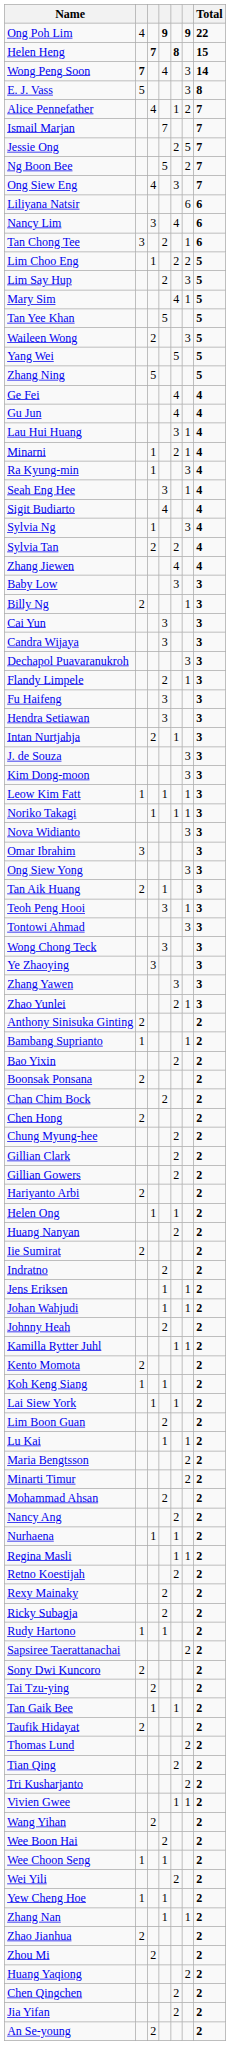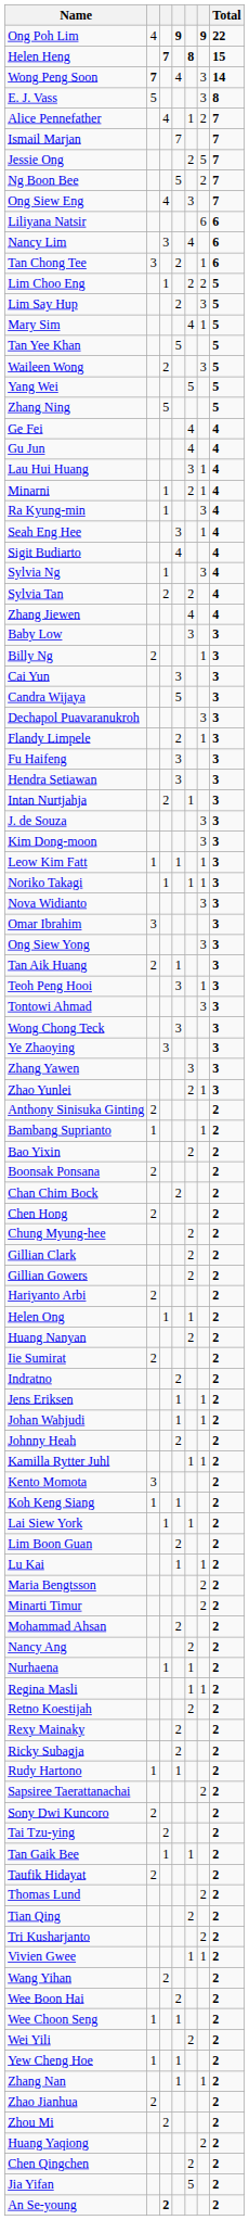 <table class="wikitable sortable">
 <tr>
 <th>Name</th>
 <th></th>
 <th></th>
 <th></th>
 <th></th>
 <th></th>
 <th>Total</th>
 </tr>
 <tr>
 <td> <a href='#'>Ong Poh Lim</a></td>
 <td>4</td>
 <td></td>
 <td><strong>9</strong></td>
 <td></td>
 <td><strong>9</strong></td>
 <td><strong>22</strong></td>
 </tr>
 <tr>
 <td> <a href='#'>Helen Heng</a></td>
 <td></td>
 <td><strong>7</strong></td>
 <td></td>
 <td><strong>8</strong></td>
 <td></td>
 <td><strong>15</strong></td>
 </tr>
 <tr>
 <td> <a href='#'>Wong Peng Soon</a></td>
 <td><strong>7</strong></td>
 <td></td>
 <td>4</td>
 <td></td>
 <td>3</td>
 <td><strong>14</strong></td>
 </tr>
 <tr>
 <td> <a href='#'>E. J. Vass</a></td>
 <td>5</td>
 <td></td>
 <td></td>
 <td></td>
 <td>3</td>
 <td><strong>8</strong></td>
 </tr>
 <tr>
 <td> <a href='#'>Alice Pennefather</a></td>
 <td></td>
 <td>4</td>
 <td></td>
 <td>1</td>
 <td>2</td>
 <td><strong>7</strong></td>
 </tr>
 <tr>
 <td> <a href='#'>Ismail Marjan</a></td>
 <td></td>
 <td></td>
 <td>7</td>
 <td></td>
 <td></td>
 <td><strong>7</strong></td>
 </tr>
 <tr>
 <td> <a href='#'>Jessie Ong</a></td>
 <td></td>
 <td></td>
 <td></td>
 <td>2</td>
 <td>5</td>
 <td><strong>7</strong></td>
 </tr>
 <tr>
 <td> <a href='#'>Ng Boon Bee</a></td>
 <td></td>
 <td></td>
 <td>5</td>
 <td></td>
 <td>2</td>
 <td><strong>7</strong></td>
 </tr>
 <tr>
 <td> <a href='#'>Ong Siew Eng</a></td>
 <td></td>
 <td>4</td>
 <td></td>
 <td>3</td>
 <td></td>
 <td><strong>7</strong></td>
 </tr>
 <tr>
 <td> <a href='#'>Liliyana Natsir</a></td>
 <td></td>
 <td></td>
 <td></td>
 <td></td>
 <td>6</td>
 <td><strong>6</strong></td>
 </tr>
 <tr>
 <td> <a href='#'>Nancy Lim</a></td>
 <td></td>
 <td>3</td>
 <td></td>
 <td>4</td>
 <td></td>
 <td><strong>6</strong></td>
 </tr>
 <tr>
 <td> <a href='#'>Tan Chong Tee</a></td>
 <td>3</td>
 <td></td>
 <td>2</td>
 <td></td>
 <td>1</td>
 <td><strong>6</strong></td>
 </tr>
 <tr>
 <td> <a href='#'>Lim Choo Eng</a></td>
 <td></td>
 <td>1</td>
 <td></td>
 <td>2</td>
 <td>2</td>
 <td><strong>5</strong></td>
 </tr>
 <tr>
 <td> <a href='#'>Lim Say Hup</a></td>
 <td></td>
 <td></td>
 <td>2</td>
 <td></td>
 <td>3</td>
 <td><strong>5</strong></td>
 </tr>
 <tr>
 <td> <a href='#'>Mary Sim</a></td>
 <td></td>
 <td></td>
 <td></td>
 <td>4</td>
 <td>1</td>
 <td><strong>5</strong></td>
 </tr>
 <tr>
 <td> <a href='#'>Tan Yee Khan</a></td>
 <td></td>
 <td></td>
 <td>5</td>
 <td></td>
 <td></td>
 <td><strong>5</strong></td>
 </tr>
 <tr>
 <td> <a href='#'>Waileen Wong</a></td>
 <td></td>
 <td>2</td>
 <td></td>
 <td></td>
 <td>3</td>
 <td><strong>5</strong></td>
 </tr>
 <tr>
 <td> <a href='#'>Yang Wei</a></td>
 <td></td>
 <td></td>
 <td></td>
 <td>5</td>
 <td></td>
 <td><strong>5</strong></td>
 </tr>
 <tr>
 <td> <a href='#'>Zhang Ning</a></td>
 <td></td>
 <td>5</td>
 <td></td>
 <td></td>
 <td></td>
 <td><strong>5</strong></td>
 </tr>
 <tr>
 <td> <a href='#'>Ge Fei</a></td>
 <td></td>
 <td></td>
 <td></td>
 <td>4</td>
 <td></td>
 <td><strong>4</strong></td>
 </tr>
 <tr>
 <td> <a href='#'>Gu Jun</a></td>
 <td></td>
 <td></td>
 <td></td>
 <td>4</td>
 <td></td>
 <td><strong>4</strong></td>
 </tr>
 <tr>
 <td> <a href='#'>Lau Hui Huang</a></td>
 <td></td>
 <td></td>
 <td></td>
 <td>3</td>
 <td>1</td>
 <td><strong>4</strong></td>
 </tr>
 <tr>
 <td> <a href='#'>Minarni</a></td>
 <td></td>
 <td>1</td>
 <td></td>
 <td>2</td>
 <td>1</td>
 <td><strong>4</strong></td>
 </tr>
 <tr>
 <td> <a href='#'>Ra Kyung-min</a></td>
 <td></td>
 <td>1</td>
 <td></td>
 <td></td>
 <td>3</td>
 <td><strong>4</strong></td>
 </tr>
 <tr>
 <td> <a href='#'>Seah Eng Hee</a></td>
 <td></td>
 <td></td>
 <td>3</td>
 <td></td>
 <td>1</td>
 <td><strong>4</strong></td>
 </tr>
 <tr>
 <td> <a href='#'>Sigit Budiarto</a></td>
 <td></td>
 <td></td>
 <td>4</td>
 <td></td>
 <td></td>
 <td><strong>4</strong></td>
 </tr>
 <tr>
 <td> <a href='#'>Sylvia Ng</a></td>
 <td></td>
 <td>1</td>
 <td></td>
 <td></td>
 <td>3</td>
 <td><strong>4</strong></td>
 </tr>
 <tr>
 <td> <a href='#'>Sylvia Tan</a></td>
 <td></td>
 <td>2</td>
 <td></td>
 <td>2</td>
 <td></td>
 <td><strong>4</strong></td>
 </tr>
 <tr>
 <td> <a href='#'>Zhang Jiewen</a></td>
 <td></td>
 <td></td>
 <td></td>
 <td>4</td>
 <td></td>
 <td><strong>4</strong></td>
 </tr>
 <tr>
 <td> <a href='#'>Baby Low</a></td>
 <td></td>
 <td></td>
 <td></td>
 <td>3</td>
 <td></td>
 <td><strong>3</strong></td>
 </tr>
 <tr>
 <td> <a href='#'>Billy Ng</a></td>
 <td>2</td>
 <td></td>
 <td></td>
 <td></td>
 <td>1</td>
 <td><strong>3</strong></td>
 </tr>
 <tr>
 <td> <a href='#'>Cai Yun</a></td>
 <td></td>
 <td></td>
 <td>3</td>
 <td></td>
 <td></td>
 <td><strong>3</strong></td>
 </tr>
 <tr>
 <td> <a href='#'>Candra Wijaya</a></td>
 <td></td>
 <td></td>
-<td>3</td>
+<td>5</td>
 <td></td>
 <td></td>
 <td><strong>3</strong></td>
 </tr>
 <tr>
 <td> <a href='#'>Dechapol Puavaranukroh</a></td>
 <td></td>
 <td></td>
 <td></td>
 <td></td>
 <td>3</td>
 <td><strong>3</strong></td>
 </tr>
 <tr>
 <td> <a href='#'>Flandy Limpele</a></td>
 <td></td>
 <td></td>
 <td>2</td>
 <td></td>
 <td>1</td>
 <td><strong>3</strong></td>
 </tr>
 <tr>
 <td> <a href='#'>Fu Haifeng</a></td>
 <td></td>
 <td></td>
 <td>3</td>
 <td></td>
 <td></td>
 <td><strong>3</strong></td>
 </tr>
 <tr>
 <td> <a href='#'>Hendra Setiawan</a></td>
 <td></td>
 <td></td>
 <td>3</td>
 <td></td>
 <td></td>
 <td><strong>3</strong></td>
 </tr>
 <tr>
 <td> <a href='#'>Intan Nurtjahja</a></td>
 <td></td>
 <td>2</td>
 <td></td>
 <td>1</td>
 <td></td>
 <td><strong>3</strong></td>
 </tr>
 <tr>
 <td> <a href='#'>J. de Souza</a></td>
 <td></td>
 <td></td>
 <td></td>
 <td></td>
 <td>3</td>
 <td><strong>3</strong></td>
 </tr>
 <tr>
 <td> <a href='#'>Kim Dong-moon</a></td>
 <td></td>
 <td></td>
 <td></td>
 <td></td>
 <td>3</td>
 <td><strong>3</strong></td>
 </tr>
 <tr>
 <td> <a href='#'>Leow Kim Fatt</a></td>
 <td>1</td>
 <td></td>
 <td>1</td>
 <td></td>
 <td>1</td>
 <td><strong>3</strong></td>
 </tr>
 <tr>
 <td> <a href='#'>Noriko Takagi</a></td>
 <td></td>
 <td>1</td>
 <td></td>
 <td>1</td>
 <td>1</td>
 <td><strong>3</strong></td>
 </tr>
 <tr>
 <td> <a href='#'>Nova Widianto</a></td>
 <td></td>
 <td></td>
 <td></td>
 <td></td>
 <td>3</td>
 <td><strong>3</strong></td>
 </tr>
 <tr>
 <td> <a href='#'>Omar Ibrahim</a></td>
 <td>3</td>
 <td></td>
 <td></td>
 <td></td>
 <td></td>
 <td><strong>3</strong></td>
 </tr>
 <tr>
 <td> <a href='#'>Ong Siew Yong</a></td>
 <td></td>
 <td></td>
 <td></td>
 <td></td>
 <td>3</td>
 <td><strong>3</strong></td>
 </tr>
 <tr>
 <td> <a href='#'>Tan Aik Huang</a></td>
 <td>2</td>
 <td></td>
 <td>1</td>
 <td></td>
 <td></td>
 <td><strong>3</strong></td>
 </tr>
 <tr>
 <td> <a href='#'>Teoh Peng Hooi</a></td>
 <td></td>
 <td></td>
 <td>3</td>
 <td></td>
 <td>1</td>
 <td><strong>3</strong></td>
 </tr>
 <tr>
 <td> <a href='#'>Tontowi Ahmad</a></td>
 <td></td>
 <td></td>
 <td></td>
 <td></td>
 <td>3</td>
 <td><strong>3</strong></td>
 </tr>
 <tr>
 <td> <a href='#'>Wong Chong Teck</a></td>
 <td></td>
 <td></td>
 <td>3</td>
 <td></td>
 <td></td>
 <td><strong>3</strong></td>
 </tr>
 <tr>
 <td> <a href='#'>Ye Zhaoying</a></td>
 <td></td>
 <td>3</td>
 <td></td>
 <td></td>
 <td></td>
 <td><strong>3</strong></td>
 </tr>
 <tr>
 <td> <a href='#'>Zhang Yawen</a></td>
 <td></td>
 <td></td>
 <td></td>
 <td>3</td>
 <td></td>
 <td><strong>3</strong></td>
 </tr>
 <tr>
 <td> <a href='#'>Zhao Yunlei</a></td>
 <td></td>
 <td></td>
 <td></td>
 <td>2</td>
 <td>1</td>
 <td><strong>3</strong></td>
 </tr>
 <tr>
 <td> <a href='#'>Anthony Sinisuka Ginting</a></td>
 <td>2</td>
 <td></td>
 <td></td>
 <td></td>
 <td></td>
 <td><strong>2</strong></td>
 </tr>
 <tr>
 <td> <a href='#'>Bambang Suprianto</a></td>
 <td>1</td>
 <td></td>
 <td></td>
 <td></td>
 <td>1</td>
 <td><strong>2</strong></td>
 </tr>
 <tr>
 <td> <a href='#'>Bao Yixin</a></td>
 <td></td>
 <td></td>
 <td></td>
 <td>2</td>
 <td></td>
 <td><strong>2</strong></td>
 </tr>
 <tr>
 <td> <a href='#'>Boonsak Ponsana</a></td>
 <td>2</td>
 <td></td>
 <td></td>
 <td></td>
 <td></td>
 <td><strong>2</strong></td>
 </tr>
 <tr>
 <td> <a href='#'>Chan Chim Bock</a></td>
 <td></td>
 <td></td>
 <td>2</td>
 <td></td>
 <td></td>
 <td><strong>2</strong></td>
 </tr>
 <tr>
 <td> <a href='#'>Chen Hong</a></td>
 <td>2</td>
 <td></td>
 <td></td>
 <td></td>
 <td></td>
 <td><strong>2</strong></td>
 </tr>
 <tr>
 <td> <a href='#'>Chung Myung-hee</a></td>
 <td></td>
 <td></td>
 <td></td>
 <td>2</td>
 <td></td>
 <td><strong>2</strong></td>
 </tr>
 <tr>
 <td> <a href='#'>Gillian Clark</a></td>
 <td></td>
 <td></td>
 <td></td>
 <td>2</td>
 <td></td>
 <td><strong>2</strong></td>
 </tr>
 <tr>
 <td> <a href='#'>Gillian Gowers</a></td>
 <td></td>
 <td></td>
 <td></td>
 <td>2</td>
 <td></td>
 <td><strong>2</strong></td>
 </tr>
 <tr>
 <td> <a href='#'>Hariyanto Arbi</a></td>
 <td>2</td>
 <td></td>
 <td></td>
 <td></td>
 <td></td>
 <td><strong>2</strong></td>
 </tr>
 <tr>
 <td> <a href='#'>Helen Ong</a></td>
 <td></td>
 <td>1</td>
 <td></td>
 <td>1</td>
 <td></td>
 <td><strong>2</strong></td>
 </tr>
 <tr>
 <td> <a href='#'>Huang Nanyan</a></td>
 <td></td>
 <td></td>
 <td></td>
 <td>2</td>
 <td></td>
 <td><strong>2</strong></td>
 </tr>
 <tr>
 <td> <a href='#'>Iie Sumirat</a></td>
 <td>2</td>
 <td></td>
 <td></td>
 <td></td>
 <td></td>
 <td><strong>2</strong></td>
 </tr>
 <tr>
 <td> <a href='#'>Indratno</a></td>
 <td></td>
 <td></td>
 <td>2</td>
 <td></td>
 <td></td>
 <td><strong>2</strong></td>
 </tr>
 <tr>
 <td> <a href='#'>Jens Eriksen</a></td>
 <td></td>
 <td></td>
 <td>1</td>
 <td></td>
 <td>1</td>
 <td><strong>2</strong></td>
 </tr>
 <tr>
 <td> <a href='#'>Johan Wahjudi</a></td>
 <td></td>
 <td></td>
 <td>1</td>
 <td></td>
 <td>1</td>
 <td><strong>2</strong></td>
 </tr>
 <tr>
 <td> <a href='#'>Johnny Heah</a></td>
 <td></td>
 <td></td>
 <td>2</td>
 <td></td>
 <td></td>
 <td><strong>2</strong></td>
 </tr>
 <tr>
 <td> <a href='#'>Kamilla Rytter Juhl</a></td>
 <td></td>
 <td></td>
 <td></td>
 <td>1</td>
 <td>1</td>
 <td><strong>2</strong></td>
 </tr>
 <tr>
 <td> <a href='#'>Kento Momota</a></td>
-<td>2</td>
+<td>3</td>
 <td></td>
 <td></td>
 <td></td>
 <td></td>
 <td><strong>2</strong></td>
 </tr>
 <tr>
 <td> <a href='#'>Koh Keng Siang</a></td>
 <td>1</td>
 <td></td>
 <td>1</td>
 <td></td>
 <td></td>
 <td><strong>2</strong></td>
 </tr>
 <tr>
 <td> <a href='#'>Lai Siew York</a></td>
 <td></td>
 <td>1</td>
 <td></td>
 <td>1</td>
 <td></td>
 <td><strong>2</strong></td>
 </tr>
 <tr>
 <td> <a href='#'>Lim Boon Guan</a></td>
 <td></td>
 <td></td>
 <td>2</td>
 <td></td>
 <td></td>
 <td><strong>2</strong></td>
 </tr>
 <tr>
 <td> <a href='#'>Lu Kai</a></td>
 <td></td>
 <td></td>
 <td>1</td>
 <td></td>
 <td>1</td>
 <td><strong>2</strong></td>
 </tr>
 <tr>
 <td> <a href='#'>Maria Bengtsson</a></td>
 <td></td>
 <td></td>
 <td></td>
 <td></td>
 <td>2</td>
 <td><strong>2</strong></td>
 </tr>
 <tr>
 <td> <a href='#'>Minarti Timur</a></td>
 <td></td>
 <td></td>
 <td></td>
 <td></td>
 <td>2</td>
 <td><strong>2</strong></td>
 </tr>
 <tr>
 <td> <a href='#'>Mohammad Ahsan</a></td>
 <td></td>
 <td></td>
 <td>2</td>
 <td></td>
 <td></td>
 <td><strong>2</strong></td>
 </tr>
 <tr>
 <td> <a href='#'>Nancy Ang</a></td>
 <td></td>
 <td></td>
 <td></td>
 <td>2</td>
 <td></td>
 <td><strong>2</strong></td>
 </tr>
 <tr>
 <td> <a href='#'>Nurhaena</a></td>
 <td></td>
 <td>1</td>
 <td></td>
 <td>1</td>
 <td></td>
 <td><strong>2</strong></td>
 </tr>
 <tr>
 <td> <a href='#'>Regina Masli</a></td>
 <td></td>
 <td></td>
 <td></td>
 <td>1</td>
 <td>1</td>
 <td><strong>2</strong></td>
 </tr>
 <tr>
 <td> <a href='#'>Retno Koestijah</a></td>
 <td></td>
 <td></td>
 <td></td>
 <td>2</td>
 <td></td>
 <td><strong>2</strong></td>
 </tr>
 <tr>
 <td> <a href='#'>Rexy Mainaky</a></td>
 <td></td>
 <td></td>
 <td>2</td>
 <td></td>
 <td></td>
 <td><strong>2</strong></td>
 </tr>
 <tr>
 <td> <a href='#'>Ricky Subagja</a></td>
 <td></td>
 <td></td>
 <td>2</td>
 <td></td>
 <td></td>
 <td><strong>2</strong></td>
 </tr>
 <tr>
 <td> <a href='#'>Rudy Hartono</a></td>
 <td>1</td>
 <td></td>
 <td>1</td>
 <td></td>
 <td></td>
 <td><strong>2</strong></td>
 </tr>
 <tr>
 <td> <a href='#'>Sapsiree Taerattanachai</a></td>
 <td></td>
 <td></td>
 <td></td>
 <td></td>
 <td>2</td>
 <td><strong>2</strong></td>
 </tr>
 <tr>
 <td> <a href='#'>Sony Dwi Kuncoro</a></td>
 <td>2</td>
 <td></td>
 <td></td>
 <td></td>
 <td></td>
 <td><strong>2</strong></td>
 </tr>
 <tr>
 <td> <a href='#'>Tai Tzu-ying</a></td>
 <td></td>
 <td>2</td>
 <td></td>
 <td></td>
 <td></td>
 <td><strong>2</strong></td>
 </tr>
 <tr>
 <td> <a href='#'>Tan Gaik Bee</a></td>
 <td></td>
 <td>1</td>
 <td></td>
 <td>1</td>
 <td></td>
 <td><strong>2</strong></td>
 </tr>
 <tr>
 <td> <a href='#'>Taufik Hidayat</a></td>
 <td>2</td>
 <td></td>
 <td></td>
 <td></td>
 <td></td>
 <td><strong>2</strong></td>
 </tr>
 <tr>
 <td> <a href='#'>Thomas Lund</a></td>
 <td></td>
 <td></td>
 <td></td>
 <td></td>
 <td>2</td>
 <td><strong>2</strong></td>
 </tr>
 <tr>
 <td> <a href='#'>Tian Qing</a></td>
 <td></td>
 <td></td>
 <td></td>
 <td>2</td>
 <td></td>
 <td><strong>2</strong></td>
 </tr>
 <tr>
 <td> <a href='#'>Tri Kusharjanto</a></td>
 <td></td>
 <td></td>
 <td></td>
 <td></td>
 <td>2</td>
 <td><strong>2</strong></td>
 </tr>
 <tr>
 <td> <a href='#'>Vivien Gwee</a></td>
 <td></td>
 <td></td>
 <td></td>
 <td>1</td>
 <td>1</td>
 <td><strong>2</strong></td>
 </tr>
 <tr>
 <td> <a href='#'>Wang Yihan</a></td>
 <td></td>
 <td>2</td>
 <td></td>
 <td></td>
 <td></td>
 <td><strong>2</strong></td>
 </tr>
 <tr>
 <td> <a href='#'>Wee Boon Hai</a></td>
 <td></td>
 <td></td>
 <td>2</td>
 <td></td>
 <td></td>
 <td><strong>2</strong></td>
 </tr>
 <tr>
 <td> <a href='#'>Wee Choon Seng</a></td>
 <td>1</td>
 <td></td>
 <td>1</td>
 <td></td>
 <td></td>
 <td><strong>2</strong></td>
 </tr>
 <tr>
 <td> <a href='#'>Wei Yili</a></td>
 <td></td>
 <td></td>
 <td></td>
 <td>2</td>
 <td></td>
 <td><strong>2</strong></td>
 </tr>
 <tr>
 <td> <a href='#'>Yew Cheng Hoe</a></td>
 <td>1</td>
 <td></td>
 <td>1</td>
 <td></td>
 <td></td>
 <td><strong>2</strong></td>
 </tr>
 <tr>
 <td> <a href='#'>Zhang Nan</a></td>
 <td></td>
 <td></td>
 <td>1</td>
 <td></td>
 <td>1</td>
 <td><strong>2</strong></td>
 </tr>
 <tr>
 <td> <a href='#'>Zhao Jianhua</a></td>
 <td>2</td>
 <td></td>
 <td></td>
 <td></td>
 <td></td>
 <td><strong>2</strong></td>
 </tr>
 <tr>
 <td> <a href='#'>Zhou Mi</a></td>
 <td></td>
 <td>2</td>
 <td></td>
 <td></td>
 <td></td>
 <td><strong>2</strong></td>
 </tr>
 <tr>
 <td> <a href='#'>Huang Yaqiong</a></td>
 <td></td>
 <td></td>
 <td></td>
 <td></td>
 <td>2</td>
 <td><strong>2</strong></td>
 </tr>
 <tr>
 <td> <a href='#'>Chen Qingchen</a></td>
 <td></td>
 <td></td>
 <td></td>
 <td>2</td>
 <td></td>
 <td><strong>2</strong></td>
 </tr>
 <tr>
 <td> <a href='#'>Jia Yifan</a></td>
 <td></td>
 <td></td>
 <td></td>
-<td>2</td>
+<td>5</td>
 <td></td>
 <td><strong>2</strong></td>
 </tr>
 <tr>
 <td> <a href='#'>An Se-young</a></td>
 <td></td>
-<td>2</td>
+<td><strong>2</strong></td>
 <td></td>
 <td></td>
 <td></td>
 <td><strong>2</strong></td>
 </tr>
 </table>
